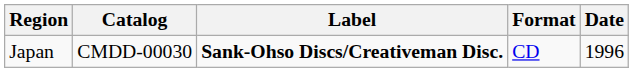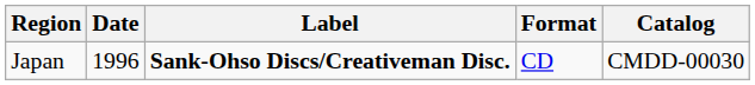 <table class="wikitable">
 <tr>
 <th>Region</th>
-<th>Catalog</th>
+<th>Date</th>
 <th>Label</th>
 <th>Format</th>
-<th>Date</th>
+<th>Catalog</th>
 </tr>
 <tr>
 <td>Japan</td>
-<td>CMDD-00030</td>
+<td>1996</td>
 <td><strong>Sank-Ohso Discs/Creativeman Disc.</strong></td>
 <td><a href='#'>CD</a></td>
-<td>1996</td>
+<td>CMDD-00030</td>
 </tr>
 </table>
